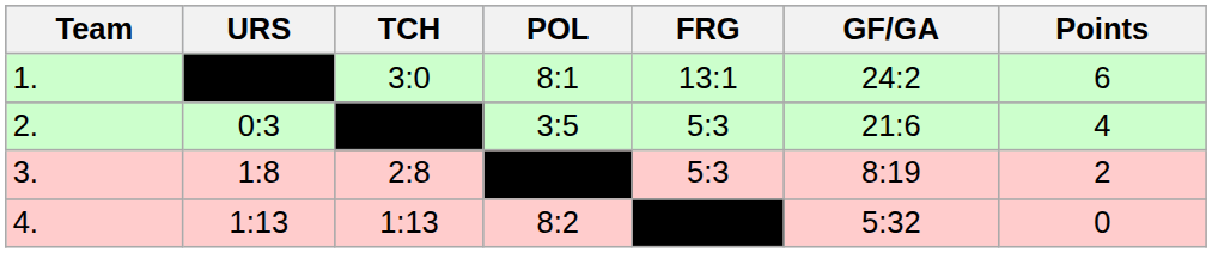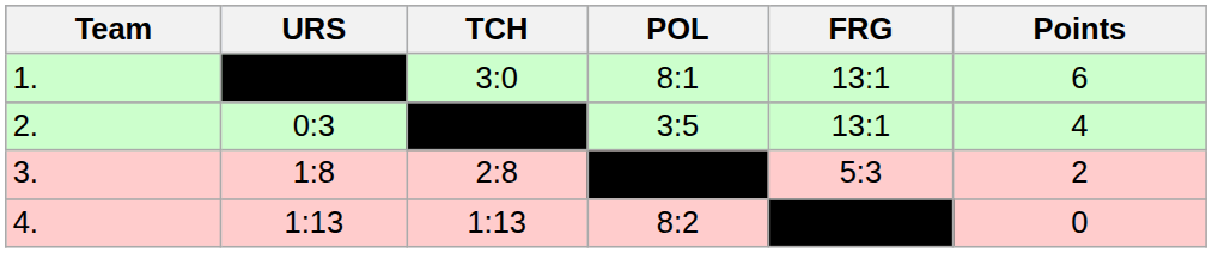 <table class="wikitable" bgcolor="#EFEFFF" width="50%">
 <tr bgcolor="#BCD2EE">
 <th>Team</th>
 <th>URS</th>
 <th>TCH</th>
 <th>POL</th>
 <th>FRG</th>
-<th>GF/GA</th>
 <th>Points</th>
 </tr>
 <tr bgcolor="#ccffcc" align="center">
 <td align="left">1. </td>
 <td style="background:#000000;"></td>
 <td>3:0</td>
 <td>8:1</td>
 <td>13:1</td>
-<td>24:2</td>
 <td>6</td>
 </tr>
 <tr bgcolor="#ccffcc" align="center">
 <td align="left">2. </td>
 <td>0:3</td>
 <td style="background:#000000;"></td>
 <td>3:5</td>
-<td>5:3</td>
-<td>21:6</td>
+<td>13:1</td>
 <td>4</td>
 </tr>
 <tr bgcolor="#ffcccc" align="center">
 <td align="left">3. </td>
 <td>1:8</td>
 <td>2:8</td>
 <td style="background:#000000;"></td>
 <td>5:3</td>
-<td>8:19</td>
 <td>2</td>
 </tr>
 <tr bgcolor="#ffcccc" align="center">
 <td align="left">4. </td>
 <td>1:13</td>
 <td>1:13</td>
 <td>8:2</td>
 <td style="background:#000000;"></td>
-<td>5:32</td>
 <td>0</td>
 </tr>
 </table>
